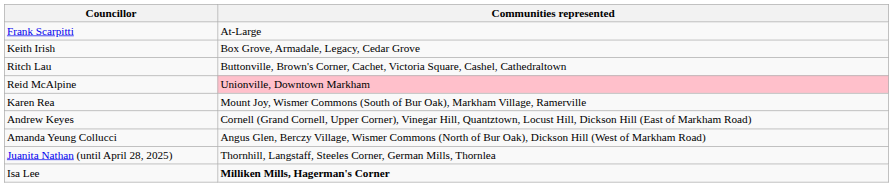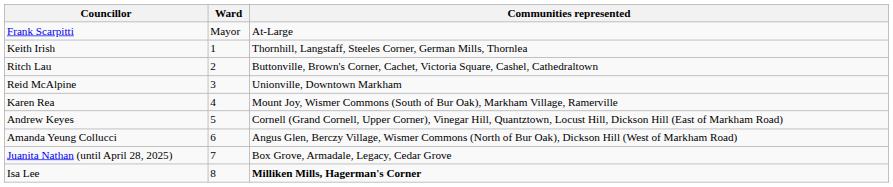 <table class="wikitable sortable" width="100%">
 <tr>
 <th>Councillor</th>
+<th>Ward</th>
 <th>Communities represented</th>
 </tr>
 <tr>
 <td><a href='#'>Frank Scarpitti</a></td>
+<td>Mayor</td>
 <td>At-Large</td>
 </tr>
 <tr>
 <td>Keith Irish</td>
-<td>Box Grove, Armadale, Legacy, Cedar Grove</td>
+<td>1</td>
+<td>Thornhill, Langstaff, Steeles Corner, German Mills, Thornlea</td>
 </tr>
 <tr>
 <td>Ritch Lau</td>
+<td>2</td>
 <td>Buttonville, Brown's Corner, Cachet, Victoria Square, Cashel, Cathedraltown</td>
 </tr>
 <tr>
 <td>Reid McAlpine</td>
-<td style="background: pink;">Unionville, Downtown Markham</td>
+<td>3</td>
+<td>Unionville, Downtown Markham</td>
 </tr>
 <tr>
 <td>Karen Rea</td>
+<td>4</td>
 <td>Mount Joy, Wismer Commons (South of Bur Oak), Markham Village, Ramerville</td>
 </tr>
 <tr>
 <td>Andrew Keyes</td>
+<td>5</td>
 <td>Cornell (Grand Cornell, Upper Corner), Vinegar Hill, Quantztown, Locust Hill, Dickson Hill (East of Markham Road)</td>
 </tr>
 <tr>
 <td>Amanda Yeung Collucci</td>
+<td>6</td>
 <td>Angus Glen, Berczy Village, Wismer Commons (North of Bur Oak), Dickson Hill (West of Markham Road)</td>
 </tr>
 <tr>
 <td><a href='#'>Juanita Nathan</a> (until April 28, 2025)</td>
-<td>Thornhill, Langstaff, Steeles Corner, German Mills, Thornlea</td>
+<td>7</td>
+<td>Box Grove, Armadale, Legacy, Cedar Grove</td>
 </tr>
 <tr>
 <td>Isa Lee</td>
+<td>8</td>
 <td><strong>Milliken Mills, Hagerman's Corner</strong></td>
 </tr>
 </table>
